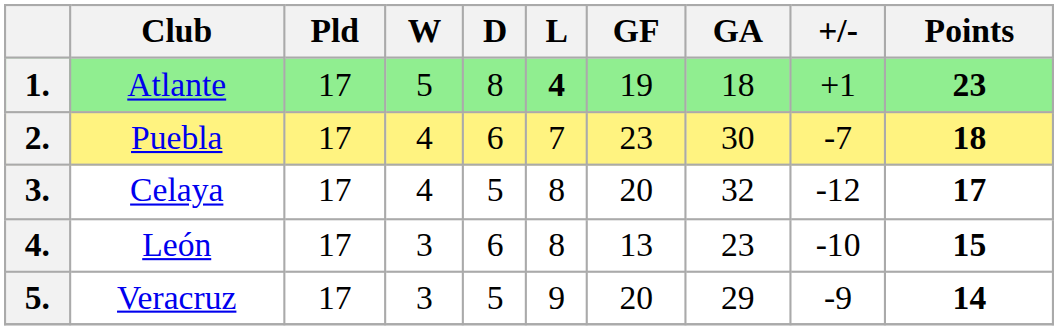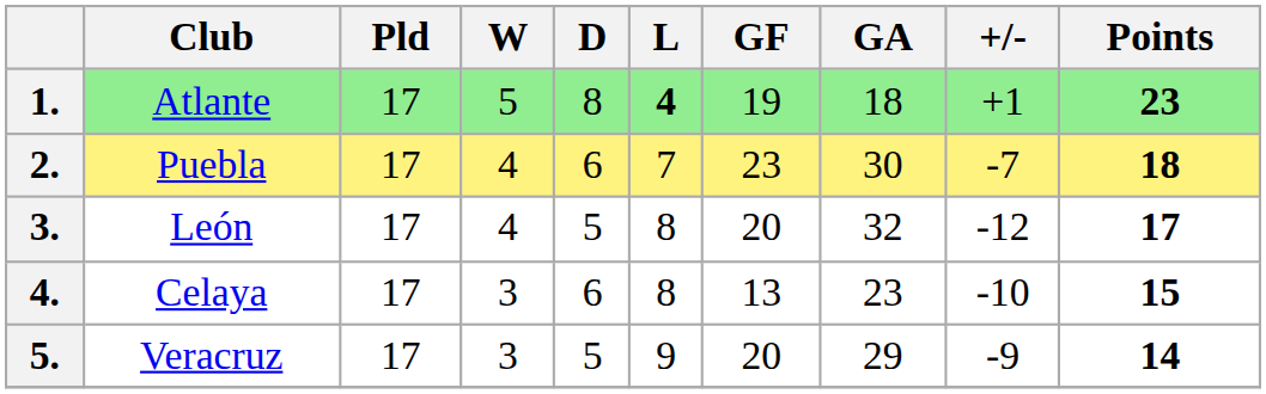 <table class="wikitable" style="width:500px; text-align:center">
 <tr>
 <th></th>
 <th>Club</th>
 <th>Pld</th>
 <th>W</th>
 <th>D</th>
 <th>L</th>
 <th>GF</th>
 <th>GA</th>
 <th>+/-</th>
 <th>Points</th>
 </tr>
 <tr valign="top" bgcolor="#90EE90">
 <th>1.</th>
 <td><a href='#'>Atlante</a></td>
 <td>17</td>
 <td>5</td>
 <td>8</td>
 <td><strong>4</strong></td>
 <td>19</td>
 <td>18</td>
 <td>+1</td>
 <td><strong>23</strong></td>
 </tr>
 <tr valign="top" bgcolor="#FFF380">
 <th>2.</th>
 <td><a href='#'>Puebla</a></td>
 <td>17</td>
 <td>4</td>
 <td>6</td>
 <td>7</td>
 <td>23</td>
 <td>30</td>
 <td>-7</td>
 <td><strong>18</strong></td>
 </tr>
 <tr valign="top" bgcolor="ffffff">
 <th>3.</th>
-<td><a href='#'>Celaya</a></td>
+<td><a href='#'>León</a></td>
 <td>17</td>
 <td>4</td>
 <td>5</td>
 <td>8</td>
 <td>20</td>
 <td>32</td>
 <td>-12</td>
 <td><strong>17</strong></td>
 </tr>
 <tr valign="top" bgcolor="ffffff">
 <th>4.</th>
-<td><a href='#'>León</a></td>
+<td><a href='#'>Celaya</a></td>
 <td>17</td>
 <td>3</td>
 <td>6</td>
 <td>8</td>
 <td>13</td>
 <td>23</td>
 <td>-10</td>
 <td><strong>15</strong></td>
 </tr>
 <tr valign="top" bgcolor="#ffffff">
 <th>5.</th>
 <td><a href='#'>Veracruz</a></td>
 <td>17</td>
 <td>3</td>
 <td>5</td>
 <td>9</td>
 <td>20</td>
 <td>29</td>
 <td>-9</td>
 <td><strong>14</strong></td>
 </tr>
 <tr valign="top" bgcolor="ffffff">
 </tr>
 </table>
